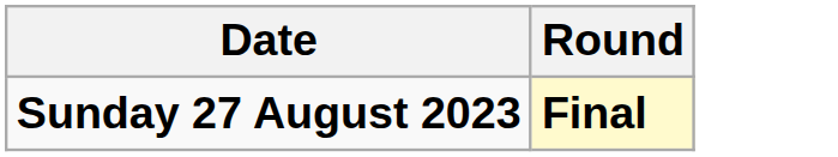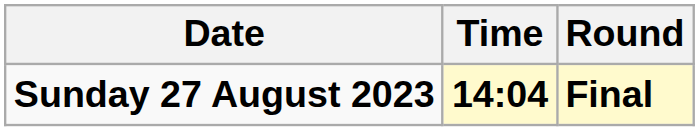 <table class="wikitable">
 <tr>
 <th>Date</th>
+<th>Time</th>
 <th>Round</th>
 </tr>
 <tr>
 <td><strong>Sunday 27 August 2023</strong></td>
+<td style=background:lemonchiffon><strong>14:04</strong></td>
 <td style=background:lemonchiffon><strong>Final</strong></td>
 </tr>
 </table>
